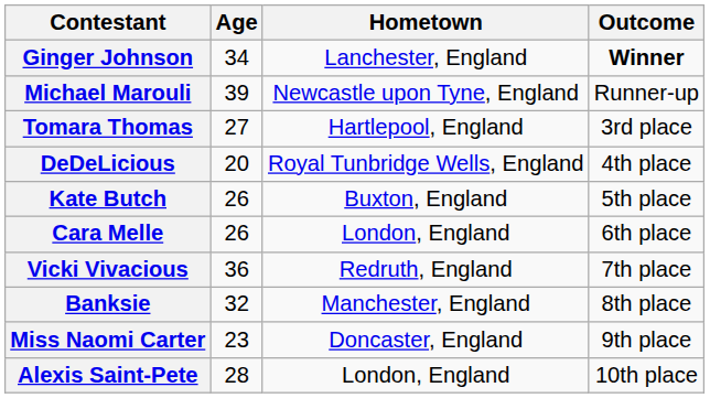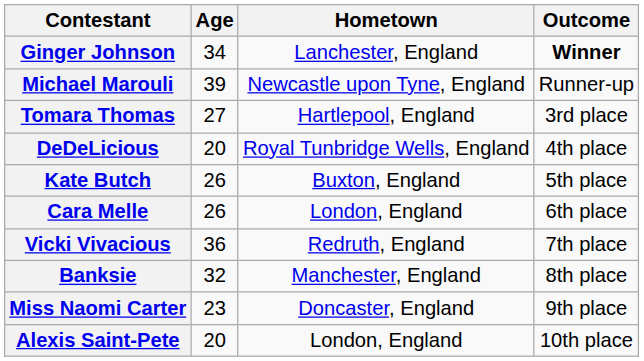 <table class="wikitable sortable" style="text-align:center">
 <tr>
 <th scope="col">Contestant</th>
 <th scope="col">Age</th>
 <th scope="col">Hometown</th>
 <th scope="col">Outcome</th>
 </tr>
 <tr>
 <th scope="row"><a href='#'>Ginger Johnson</a></th>
 <td>34</td>
 <td><a href='#'>Lanchester</a>, England</td>
 <td><strong>Winner</strong></td>
 </tr>
 <tr>
 <th scope="row"><a href='#'>Michael Marouli</a></th>
 <td>39</td>
 <td><a href='#'>Newcastle upon Tyne</a>, England</td>
 <td>Runner-up</td>
 </tr>
 <tr>
 <th scope="row"><a href='#'>Tomara Thomas</a></th>
 <td>27</td>
 <td><a href='#'>Hartlepool</a>, England</td>
 <td>3rd place</td>
 </tr>
 <tr>
 <th scope="row"><a href='#'>DeDeLicious</a></th>
 <td>20</td>
 <td nowrap><a href='#'>Royal Tunbridge Wells</a>, England</td>
 <td>4th place</td>
 </tr>
 <tr>
 <th scope="row"><a href='#'>Kate Butch</a></th>
 <td>26</td>
 <td><a href='#'>Buxton</a>, England</td>
 <td>5th place</td>
 </tr>
 <tr>
 <th scope="row"><a href='#'>Cara Melle</a></th>
 <td>26</td>
 <td><a href='#'>London</a>, England</td>
 <td>6th place</td>
 </tr>
 <tr>
 <th scope="row"><a href='#'>Vicki Vivacious</a></th>
 <td>36</td>
 <td><a href='#'>Redruth</a>, England</td>
 <td>7th place</td>
 </tr>
 <tr>
 <th scope="row"><a href='#'>Banksie</a></th>
 <td>32</td>
 <td><a href='#'>Manchester</a>, England</td>
 <td>8th place</td>
 </tr>
 <tr>
 <th scope="row" nowrap><a href='#'>Miss Naomi Carter</a></th>
 <td>23</td>
 <td><a href='#'>Doncaster</a>, England</td>
 <td>9th place</td>
 </tr>
 <tr>
 <th scope="row"><a href='#'>Alexis Saint-Pete</a></th>
-<td>28</td>
+<td>20</td>
 <td>London, England</td>
 <td>10th place</td>
 </tr>
 </table>
